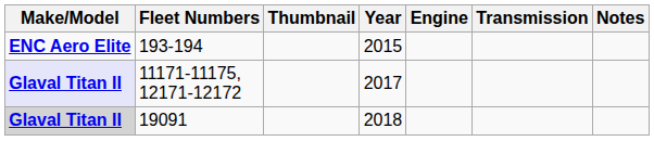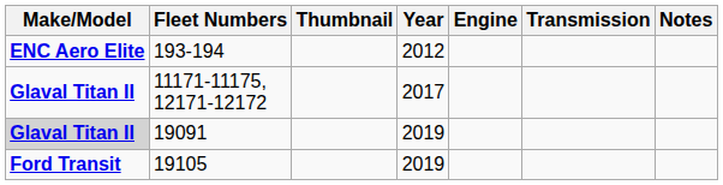 <table class="wikitable sortable" style="font-size: 100%;">
 <tr>
 <th>Make/Model</th>
 <th>Fleet Numbers</th>
 <th class="unsortable">Thumbnail</th>
 <th>Year</th>
 <th>Engine</th>
 <th>Transmission</th>
 <th>Notes</th>
 </tr>
 <tr>
 <td><a href='#'><strong>ENC Aero Elite</strong></a></td>
 <td>193-194</td>
 <td></td>
-<td>2015</td>
+<td>2012</td>
 <td></td>
 <td></td>
 <td></td>
 </tr>
 <tr>
-<td style="background: lavender;"><a href='#'><strong>Glaval Titan II</strong></a></td>
+<td><a href='#'><strong>Glaval Titan II</strong></a></td>
 <td>11171-11175,<br>12171-12172</td>
 <td></td>
 <td>2017</td>
 <td></td>
 <td></td>
 <td></td>
 </tr>
 <tr>
 <td style="background: lightgrey;"><a href='#'><strong>Glaval Titan II</strong></a></td>
 <td>19091</td>
 <td></td>
-<td>2018</td>
+<td>2019</td>
+<td></td>
+<td></td>
+<td></td>
+</tr>
+<tr>
+<td><strong><a href='#'>Ford Transit</a></strong></td>
+<td>19105</td>
+<td></td>
+<td>2019</td>
 <td></td>
 <td></td>
 <td></td>
 </tr>
 </table>
